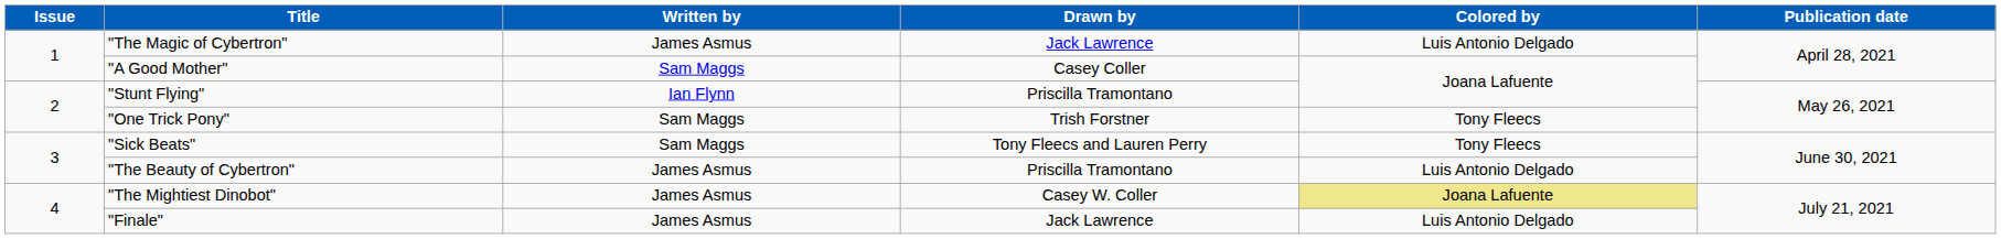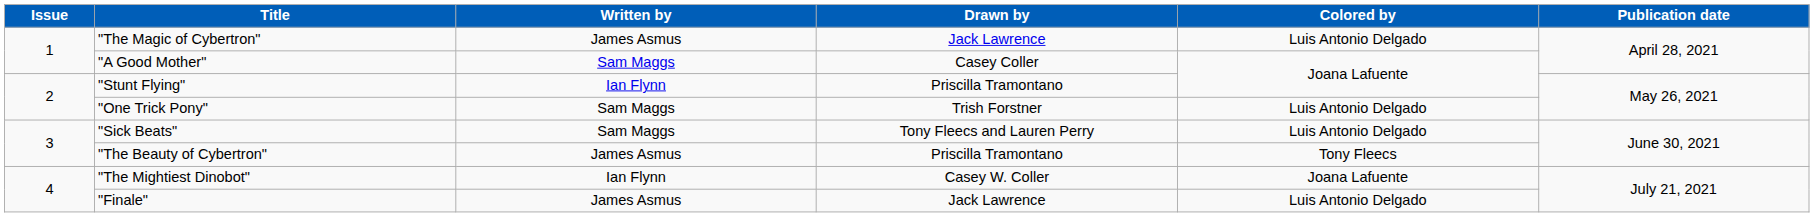 <table class="wikitable" style="text-align: center;" width="100%;">
 <tr>
 <th style="background:#005EB8; color:white;" width="5%;">Issue</th>
 <th style="background:#005EB8; color:white;" width="20%;">Title</th>
 <th style="background:#005EB8; color:white;" width="20%;">Written by</th>
 <th style="background:#005EB8; color:white;" width="20%;">Drawn by</th>
 <th style="background:#005EB8; color:white;" width="20%;">Colored by</th>
 <th style="background:#005EB8; color:white;" width="25%;">Publication date</th>
 </tr>
 <tr>
 <td rowspan="2">1</td>
 <td style="text-align: left;">"The Magic of Cybertron"</td>
 <td>James Asmus</td>
 <td><a href='#'>Jack Lawrence</a></td>
 <td>Luis Antonio Delgado</td>
 <td rowspan="2">April 28, 2021</td>
 </tr>
 <tr>
 <td style="text-align: left;">"A Good Mother"</td>
 <td><a href='#'>Sam Maggs</a></td>
 <td>Casey Coller</td>
 <td rowspan="2">Joana Lafuente</td>
 </tr>
 <tr>
 <td rowspan="2">2</td>
 <td style="text-align: left;">"Stunt Flying"</td>
 <td><a href='#'>Ian Flynn</a></td>
 <td>Priscilla Tramontano</td>
 <td rowspan="2">May 26, 2021</td>
 </tr>
 <tr>
 <td style="text-align: left;">"One Trick Pony"</td>
 <td>Sam Maggs</td>
 <td>Trish Forstner</td>
-<td>Tony Fleecs</td>
+<td>Luis Antonio Delgado</td>
 </tr>
 <tr>
 <td rowspan="2">3</td>
 <td style="text-align: left;">"Sick Beats"</td>
 <td>Sam Maggs</td>
 <td>Tony Fleecs and Lauren Perry</td>
-<td>Tony Fleecs</td>
+<td>Luis Antonio Delgado</td>
 <td rowspan="2">June 30, 2021</td>
 </tr>
 <tr>
 <td style="text-align: left;">"The Beauty of Cybertron"</td>
 <td>James Asmus</td>
 <td>Priscilla Tramontano</td>
-<td>Luis Antonio Delgado</td>
+<td>Tony Fleecs</td>
 </tr>
 <tr>
 <td rowspan="2">4</td>
 <td style="text-align: left;">"The Mightiest Dinobot"</td>
-<td>James Asmus</td>
+<td>Ian Flynn</td>
 <td>Casey W. Coller</td>
-<td style="background: khaki;">Joana Lafuente</td>
+<td>Joana Lafuente</td>
 <td rowspan="2">July 21, 2021</td>
 </tr>
 <tr>
 <td style="text-align: left;">"Finale"</td>
 <td>James Asmus</td>
 <td>Jack Lawrence</td>
 <td>Luis Antonio Delgado</td>
 </tr>
 </table>
